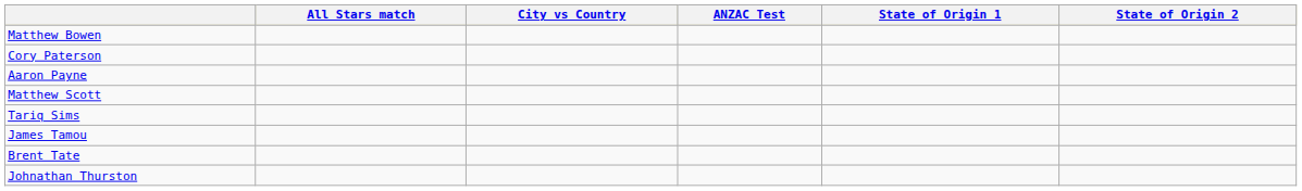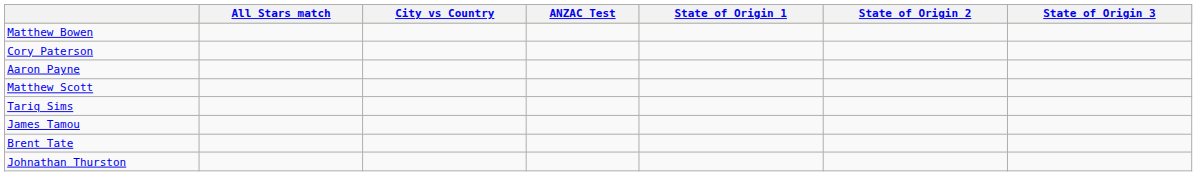 <table class="wikitable"  style="width:100%; font-size:90%;">
 <tr style="background:#bdb76b;">
 <th></th>
 <th><a href='#'>All Stars match</a></th>
 <th><a href='#'>City vs Country</a></th>
 <th><a href='#'>ANZAC Test</a></th>
 <th><a href='#'>State of Origin 1</a></th>
 <th><a href='#'>State of Origin 2</a></th>
+<th><a href='#'>State of Origin 3</a></th>
 </tr>
 <tr>
 <td><a href='#'>Matthew Bowen</a></td>
+<td></td>
 <td></td>
 <td></td>
 <td></td>
 <td></td>
 <td></td>
 </tr>
 <tr>
 <td><a href='#'>Cory Paterson</a></td>
 <td></td>
 <td></td>
 <td></td>
 <td></td>
 <td></td>
+<td></td>
 </tr>
 <tr>
 <td><a href='#'>Aaron Payne</a></td>
+<td></td>
 <td></td>
 <td></td>
 <td></td>
 <td></td>
 <td></td>
 </tr>
 <tr>
 <td><a href='#'>Matthew Scott</a></td>
 <td></td>
 <td></td>
 <td></td>
 <td></td>
 <td></td>
+<td></td>
 </tr>
 <tr>
 <td><a href='#'>Tariq Sims</a></td>
+<td></td>
 <td></td>
 <td></td>
 <td></td>
 <td></td>
 <td></td>
 </tr>
 <tr>
 <td><a href='#'>James Tamou</a></td>
 <td></td>
 <td></td>
 <td></td>
 <td></td>
 <td></td>
+<td></td>
 </tr>
 <tr>
 <td><a href='#'>Brent Tate</a></td>
+<td></td>
 <td></td>
 <td></td>
 <td></td>
 <td></td>
 <td></td>
 </tr>
 <tr>
 <td><a href='#'>Johnathan Thurston</a></td>
 <td></td>
 <td></td>
 <td></td>
 <td></td>
 <td></td>
+<td></td>
 </tr>
 </table>
